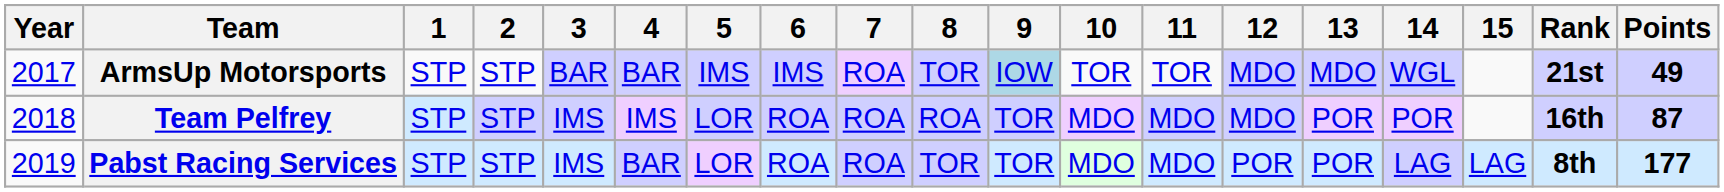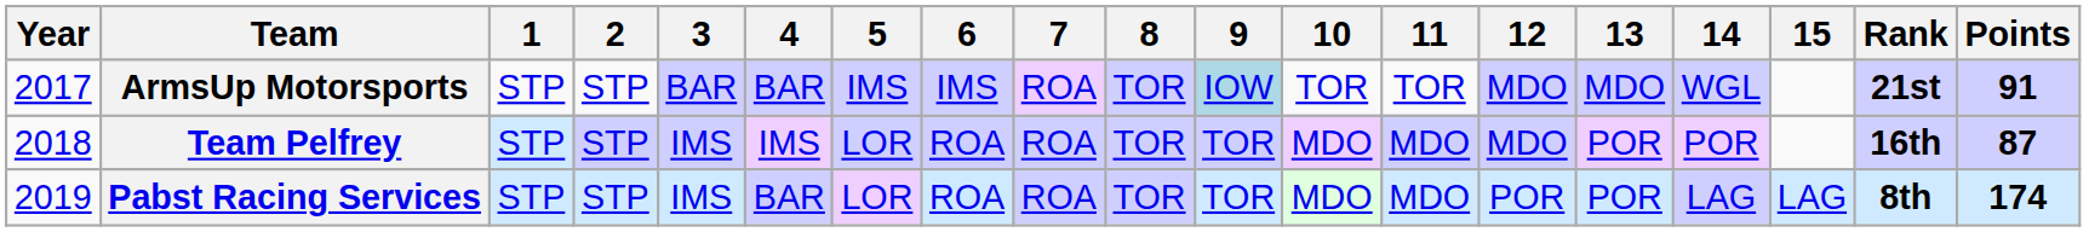 <table class="wikitable" style="text-align:center; font-size:85%;">
 <tr>
 <th>Year</th>
 <th>Team</th>
 <th>1</th>
 <th>2</th>
 <th>3</th>
 <th>4</th>
 <th>5</th>
 <th>6</th>
 <th>7</th>
 <th>8</th>
 <th>9</th>
 <th>10</th>
 <th>11</th>
 <th>12</th>
 <th>13</th>
 <th>14</th>
 <th>15</th>
 <th>Rank</th>
 <th>Points</th>
 </tr>
 <tr>
 <td><a href='#'>2017</a></td>
 <th>ArmsUp Motorsports</th>
 <td><a href='#'>STP</a></td>
 <td><a href='#'>STP</a></td>
 <td style="background:#CFCFFF;"><a href='#'>BAR</a><br></td>
 <td style="background:#CFCFFF;"><a href='#'>BAR</a><br></td>
 <td style="background:#CFCFFF;"><a href='#'>IMS</a><br></td>
 <td style="background:#CFCFFF;"><a href='#'>IMS</a><br></td>
 <td style="background:#EFCFFF;"><a href='#'>ROA</a><br></td>
 <td style="background:#CFCFFF;"><a href='#'>TOR</a><br></td>
 <td style="background: lightblue;"><a href='#'>IOW</a></td>
 <td><a href='#'>TOR</a></td>
 <td><a href='#'>TOR</a></td>
 <td style="background:#CFCFFF;"><a href='#'>MDO</a><br></td>
 <td style="background:#CFCFFF;"><a href='#'>MDO</a><br></td>
 <td style="background:#CFCFFF;"><a href='#'>WGL</a><br></td>
 <td></td>
 <th style="background:#CFCFFF;">21st</th>
-<th style="background:#CFCFFF;">49</th>
+<th style="background:#CFCFFF;">91</th>
 </tr>
 <tr>
 <td><a href='#'>2018</a></td>
 <th><a href='#'>Team Pelfrey</a></th>
 <td style="background:#CFEAFF;"><a href='#'>STP</a><br></td>
 <td style="background:#CFCFFF;"><a href='#'>STP</a><br></td>
 <td style="background:#CFCFFF;"><a href='#'>IMS</a><br></td>
 <td style="background:#EFCFFF;"><a href='#'>IMS</a><br></td>
 <td style="background:#CFCFFF;"><a href='#'>LOR</a><br></td>
 <td style="background:#CFCFFF;"><a href='#'>ROA</a><br></td>
 <td style="background:#CFCFFF;"><a href='#'>ROA</a><br></td>
-<td style="background:#CFCFFF;"><a href='#'>ROA</a><br></td>
+<td style="background:#CFCFFF;"><a href='#'>TOR</a><br></td>
 <td style="background:#CFCFFF;"><a href='#'>TOR</a><br></td>
 <td style="background:#EFCFFF;"><a href='#'>MDO</a><br></td>
 <td style="background:#CFCFFF;"><a href='#'>MDO</a><br></td>
 <td style="background:#CFCFFF;"><a href='#'>MDO</a><br></td>
 <td style="background:#EFCFFF;"><a href='#'>POR</a><br></td>
 <td style="background:#EFCFFF;"><a href='#'>POR</a><br></td>
 <td></td>
 <th style="background:#CFCFFF;">16th</th>
 <th style="background:#CFCFFF;">87</th>
 </tr>
 <tr>
 <td><a href='#'>2019</a></td>
 <th><a href='#'>Pabst Racing Services</a></th>
 <td style="background:#CFEAFF;"><a href='#'>STP</a><br></td>
 <td style="background:#CFEAFF;"><a href='#'>STP</a><br></td>
 <td style="background:#CFEAFF;"><a href='#'>IMS</a><br></td>
 <td style="background:#CFCFFF;"><a href='#'>BAR</a><br></td>
 <td style="background:#EFCFFF;"><a href='#'>LOR</a><br></td>
 <td style="background:#CFEAFF;"><a href='#'>ROA</a><br></td>
 <td style="background:#CFCFFF;"><a href='#'>ROA</a><br></td>
 <td style="background:#CFCFFF;"><a href='#'>TOR</a><br></td>
 <td style="background:#CFEAFF;"><a href='#'>TOR</a><br></td>
 <td style="background:#DFFFDF;"><a href='#'>MDO</a><br></td>
 <td style="background:#CFEAFF;"><a href='#'>MDO</a><br></td>
 <td style="background:#CFEAFF;"><a href='#'>POR</a><br></td>
 <td style="background:#CFEAFF;"><a href='#'>POR</a><br></td>
 <td style="background:#CFCFFF;"><a href='#'>LAG</a><br></td>
 <td style="background:#CFEAFF;"><a href='#'>LAG</a><br></td>
 <th style="background:#CFEAFF;">8th</th>
-<th style="background:#CFEAFF;">177</th>
+<th style="background:#CFEAFF;">174</th>
 </tr>
 </table>
